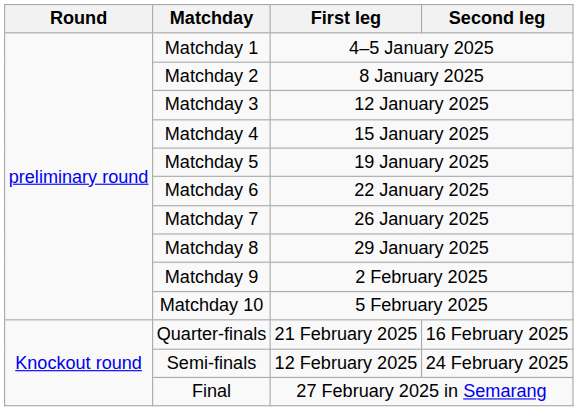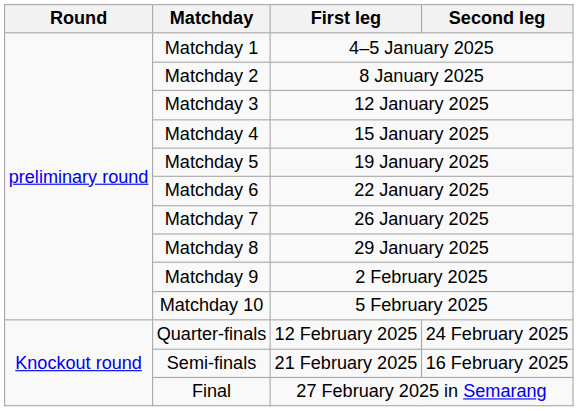 <table class="wikitable" style="text-align:center">
 <tr>
 <th>Round</th>
 <th>Matchday</th>
 <th>First leg</th>
 <th>Second leg</th>
 </tr>
 <tr>
 <td rowspan="10"><a href='#'>preliminary round</a></td>
 <td>Matchday 1</td>
 <td colspan="2">4–5 January 2025</td>
 </tr>
 <tr>
 <td>Matchday 2</td>
 <td colspan="2">8 January 2025</td>
 </tr>
 <tr>
 <td>Matchday 3</td>
 <td colspan="2">12 January 2025</td>
 </tr>
 <tr>
 <td>Matchday 4</td>
 <td colspan="2">15 January 2025</td>
 </tr>
 <tr>
 <td>Matchday 5</td>
 <td colspan="2">19 January 2025</td>
 </tr>
 <tr>
 <td>Matchday 6</td>
 <td colspan="2">22 January 2025</td>
 </tr>
 <tr>
 <td>Matchday 7</td>
 <td colspan="2">26 January 2025</td>
 </tr>
 <tr>
 <td>Matchday 8</td>
 <td colspan="2">29 January 2025</td>
 </tr>
 <tr>
 <td>Matchday 9</td>
 <td colspan="2">2 February 2025</td>
 </tr>
 <tr>
 <td>Matchday 10</td>
 <td colspan="2">5 February 2025</td>
 </tr>
 <tr>
 <td rowspan="3"><a href='#'>Knockout round</a></td>
 <td>Quarter-finals</td>
-<td>21 February 2025</td>
-<td>16 February 2025</td>
+<td>12 February 2025</td>
+<td>24 February 2025</td>
 </tr>
 <tr>
 <td>Semi-finals</td>
-<td>12 February 2025</td>
-<td>24 February 2025</td>
+<td>21 February 2025</td>
+<td>16 February 2025</td>
 </tr>
 <tr>
 <td>Final</td>
 <td colspan="2">27 February 2025 in <a href='#'>Semarang</a></td>
 </tr>
 </table>
